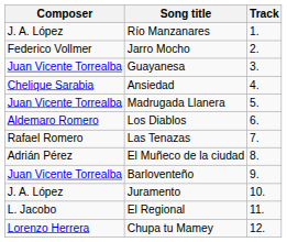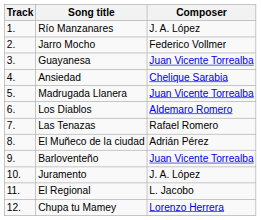 <table class="wikitable">
 <tr>
+<th>Track</th>
+<th>Song title</th>
 <th>Composer</th>
-<th>Song title</th>
-<th>Track</th>
 </tr>
 <tr>
+<td>1.</td>
+<td>Río Manzanares</td>
 <td>J. A. López</td>
-<td>Río Manzanares</td>
-<td>1.</td>
 </tr>
 <tr>
+<td>2.</td>
+<td>Jarro Mocho</td>
 <td>Federico Vollmer</td>
-<td>Jarro Mocho</td>
-<td>2.</td>
 </tr>
 <tr>
+<td>3.</td>
+<td>Guayanesa</td>
 <td><a href='#'>Juan Vicente Torrealba</a></td>
-<td>Guayanesa</td>
-<td>3.</td>
 </tr>
 <tr>
+<td>4.</td>
+<td>Ansiedad</td>
 <td><a href='#'>Chelique Sarabia</a></td>
-<td>Ansiedad</td>
-<td>4.</td>
 </tr>
 <tr>
+<td>5.</td>
+<td>Madrugada Llanera</td>
 <td><a href='#'>Juan Vicente Torrealba</a></td>
-<td>Madrugada Llanera</td>
-<td>5.</td>
 </tr>
 <tr>
+<td>6.</td>
+<td>Los Diablos</td>
 <td><a href='#'>Aldemaro Romero</a></td>
-<td>Los Diablos</td>
-<td>6.</td>
 </tr>
 <tr>
+<td>7.</td>
+<td>Las Tenazas</td>
 <td>Rafael Romero</td>
-<td>Las Tenazas</td>
-<td>7.</td>
 </tr>
 <tr>
+<td>8.</td>
+<td>El Muñeco de la ciudad</td>
 <td>Adrián Pérez</td>
-<td>El Muñeco de la ciudad</td>
-<td>8.</td>
 </tr>
 <tr>
+<td>9.</td>
+<td>Barloventeño</td>
 <td><a href='#'>Juan Vicente Torrealba</a></td>
-<td>Barloventeño</td>
-<td>9.</td>
 </tr>
 <tr>
+<td>10.</td>
+<td>Juramento</td>
 <td>J. A. López</td>
-<td>Juramento</td>
-<td>10.</td>
 </tr>
 <tr>
+<td>11.</td>
+<td>El Regional</td>
 <td>L. Jacobo</td>
-<td>El Regional</td>
-<td>11.</td>
 </tr>
 <tr>
+<td>12.</td>
+<td>Chupa tu Mamey</td>
 <td><a href='#'>Lorenzo Herrera</a></td>
-<td>Chupa tu Mamey</td>
-<td>12.</td>
 </tr>
 </table>
